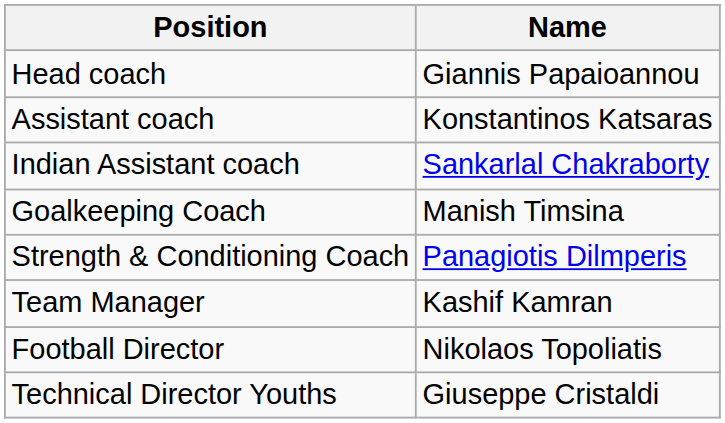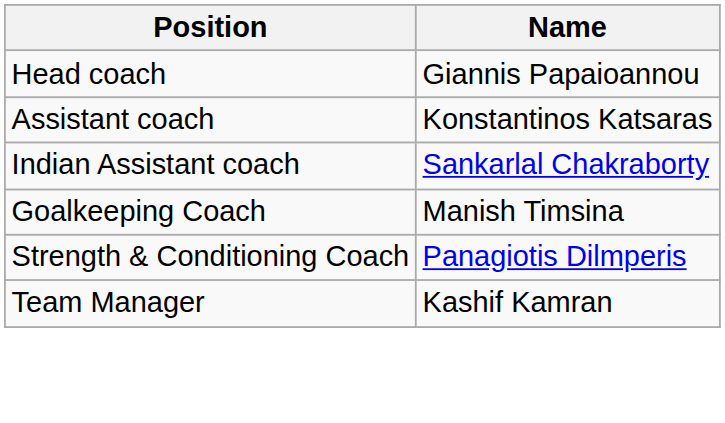 <table class="wikitable">
 <tr>
 <th>Position</th>
 <th>Name</th>
 </tr>
 <tr>
 <td>Head coach</td>
 <td> Giannis Papaioannou</td>
 </tr>
 <tr>
 <td>Assistant coach</td>
 <td> Konstantinos Katsaras</td>
 </tr>
 <tr>
 <td>Indian Assistant coach</td>
 <td> <a href='#'>Sankarlal Chakraborty</a></td>
 </tr>
 <tr>
 <td>Goalkeeping Coach</td>
 <td> Manish Timsina</td>
 </tr>
 <tr>
 <td>Strength & Conditioning Coach</td>
 <td> <a href='#'>Panagiotis Dilmperis</a></td>
 </tr>
 <tr>
 <td>Team Manager</td>
 <td> Kashif Kamran</td>
 </tr>
-<tr>
-<td>Football Director</td>
-<td> Nikolaos Topoliatis</td>
-</tr>
-<tr>
-<td>Technical Director Youths</td>
-<td> Giuseppe Cristaldi</td>
-</tr>
 </table>
